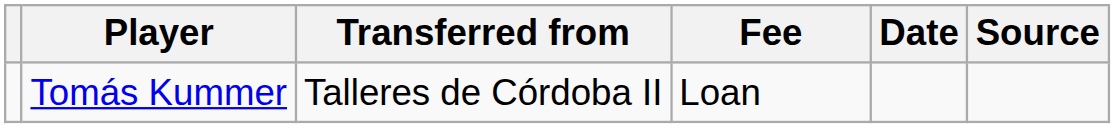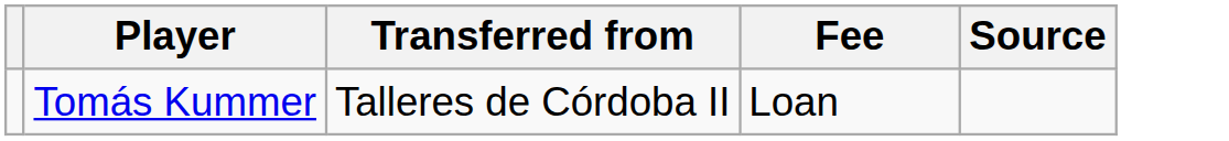 <table class="wikitable plainrowheaders sortable">
 <tr>
 <th></th>
 <th scope="col">Player</th>
 <th>Transferred from</th>
 <th style="width: 80px;">Fee</th>
-<th scope="col">Date</th>
 <th scope="col">Source</th>
 </tr>
 <tr>
 <td align="center"></td>
 <td> <a href='#'>Tomás Kummer</a></td>
 <td> Talleres de Córdoba II</td>
 <td>Loan</td>
 <td></td>
-<td></td>
 </tr>
 </table>
